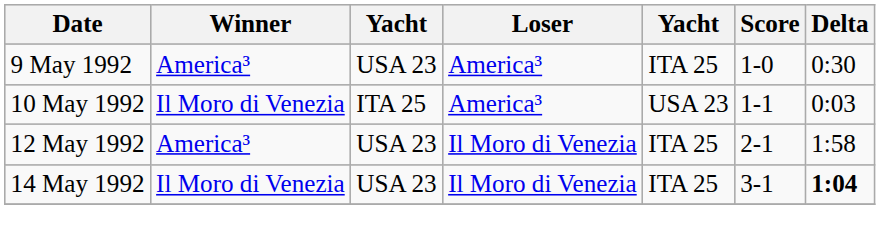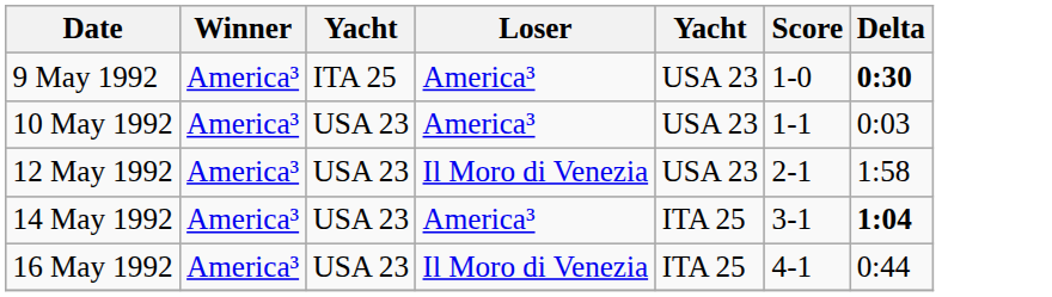 <table class="wikitable">
 <tr>
 <th>Date</th>
 <th>Winner</th>
 <th>Yacht</th>
 <th>Loser</th>
 <th>Yacht</th>
 <th>Score</th>
 <th>Delta</th>
 </tr>
 <tr>
 <td>9 May 1992</td>
 <td><a href='#'>America³</a></td>
+<td>ITA 25</td>
+<td><a href='#'>America³</a></td>
 <td>USA 23</td>
-<td><a href='#'>America³</a></td>
-<td>ITA 25</td>
 <td>1-0</td>
-<td>0:30</td>
+<td><strong>0:30</strong></td>
 </tr>
 <tr>
 <td>10 May 1992</td>
-<td><a href='#'>Il Moro di Venezia</a></td>
-<td>ITA 25</td>
+<td><a href='#'>America³</a></td>
+<td>USA 23</td>
 <td><a href='#'>America³</a></td>
 <td>USA 23</td>
 <td>1-1</td>
 <td>0:03</td>
 </tr>
 <tr>
 <td>12 May 1992</td>
 <td><a href='#'>America³</a></td>
 <td>USA 23</td>
 <td><a href='#'>Il Moro di Venezia</a></td>
-<td>ITA 25</td>
+<td>USA 23</td>
 <td>2-1</td>
 <td>1:58</td>
 </tr>
 <tr>
 <td>14 May 1992</td>
-<td><a href='#'>Il Moro di Venezia</a></td>
+<td><a href='#'>America³</a></td>
 <td>USA 23</td>
-<td><a href='#'>Il Moro di Venezia</a></td>
+<td><a href='#'>America³</a></td>
 <td>ITA 25</td>
 <td>3-1</td>
 <td><strong>1:04</strong></td>
 </tr>
 <tr>
+<td>16 May 1992</td>
+<td><a href='#'>America³</a></td>
+<td>USA 23</td>
+<td><a href='#'>Il Moro di Venezia</a></td>
+<td>ITA 25</td>
+<td>4-1</td>
+<td>0:44</td>
+</tr>
+<tr>
 </tr>
 </table>
